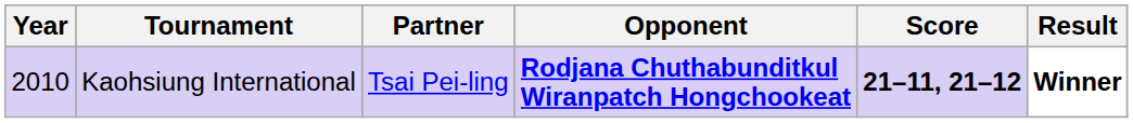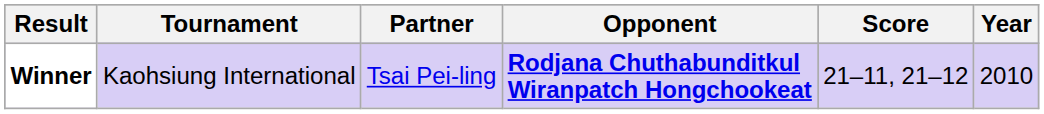 <table class="sortable wikitable" style="font-size: 90%;">
 <tr>
-<th>Year</th>
+<th>Result</th>
 <th>Tournament</th>
 <th>Partner</th>
 <th>Opponent</th>
 <th>Score</th>
-<th>Result</th>
+<th>Year</th>
 </tr>
 <tr style="background:#D8CEF6">
-<td align="center">2010</td>
+<td style="text-align:left; background:white"> <strong>Winner</strong></td>
 <td align="left">Kaohsiung International</td>
 <td align="left"> <a href='#'>Tsai Pei-ling</a></td>
 <td align="left"><strong> <a href='#'>Rodjana Chuthabunditkul</a> <br>  <a href='#'>Wiranpatch Hongchookeat</a></strong></td>
-<td align="left"><strong>21–11, 21–12</strong></td>
-<td style="text-align:left; background:white"> <strong>Winner</strong></td>
+<td align="left">21–11, 21–12</td>
+<td align="center">2010</td>
 </tr>
 </table>
